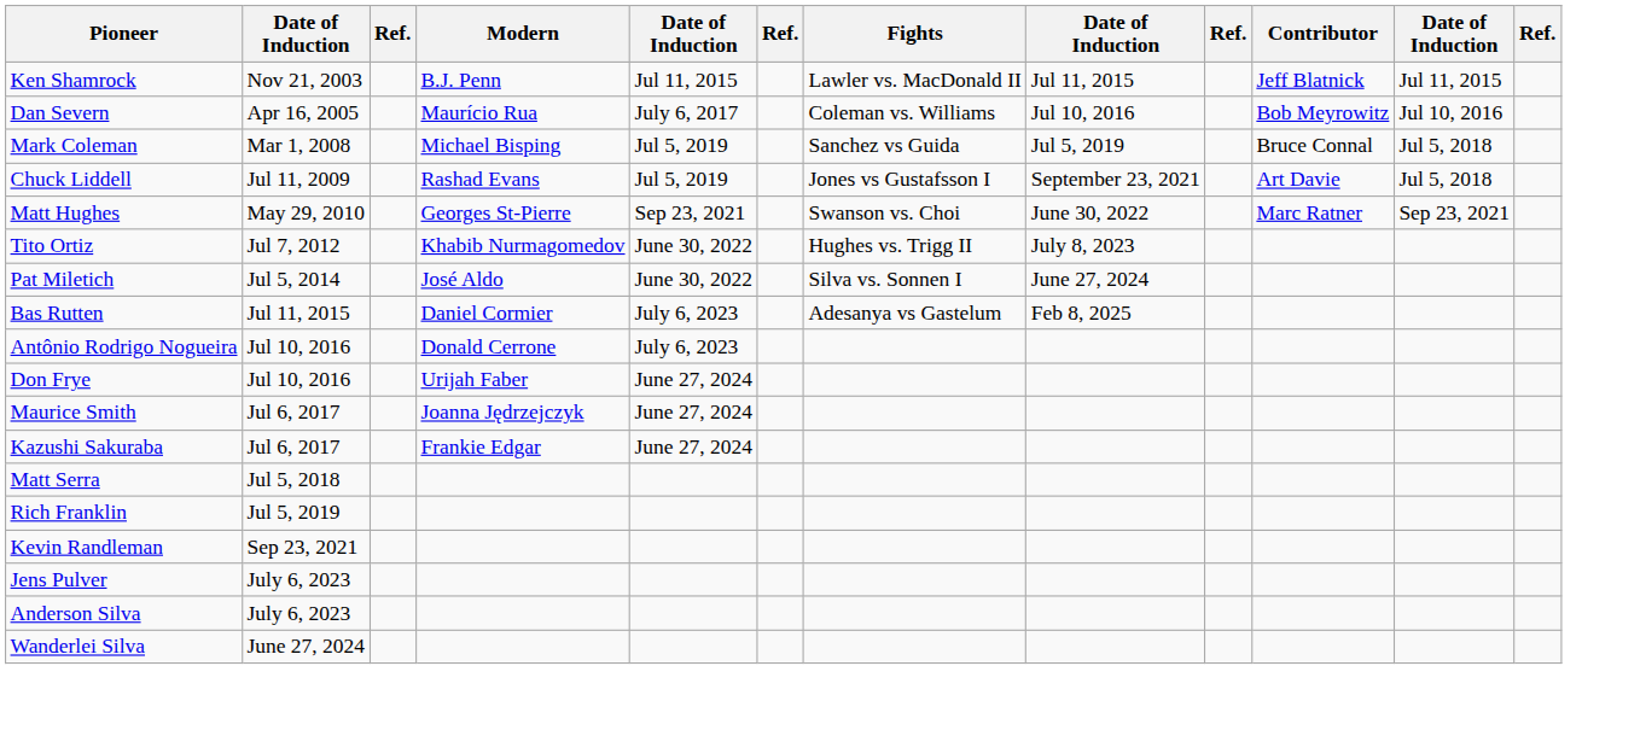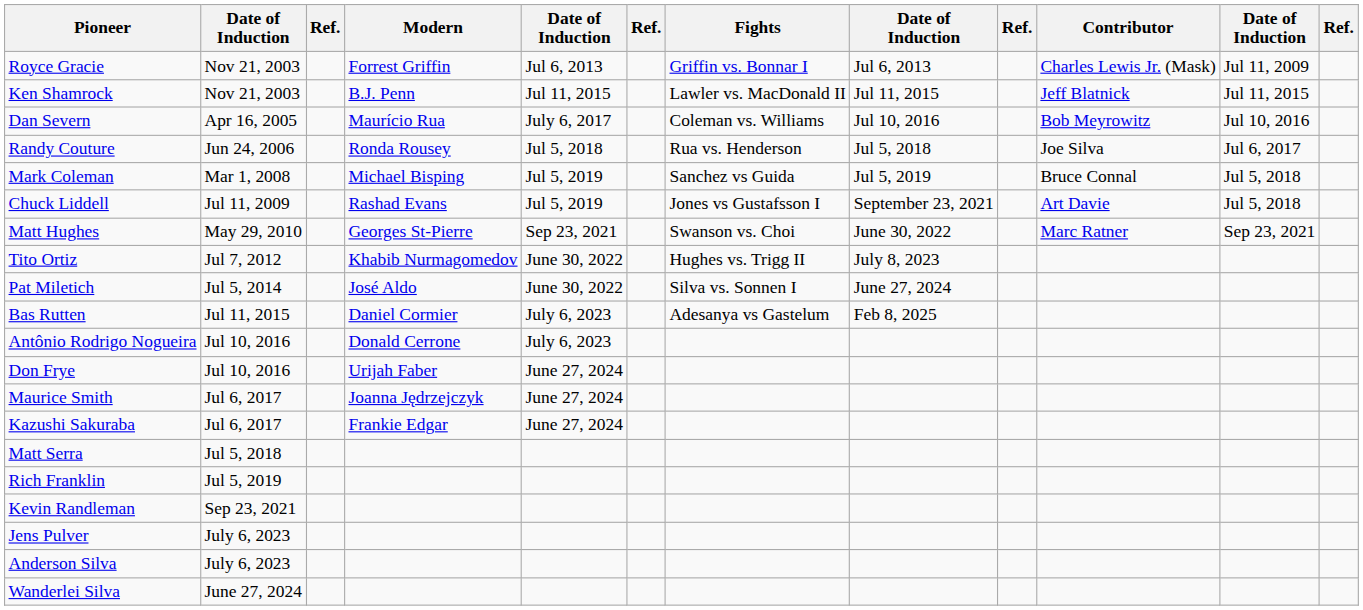 <table class="wikitable sortable" style="text-align:Left;">
 <tr>
 <th>Pioneer</th>
 <th>Date of<br>Induction</th>
 <th>Ref.</th>
 <th>Modern</th>
 <th>Date of<br>Induction</th>
 <th>Ref.</th>
 <th>Fights</th>
 <th>Date of<br>Induction</th>
 <th>Ref.</th>
 <th>Contributor</th>
 <th>Date of<br>Induction</th>
 <th>Ref.</th>
+</tr>
+<tr>
+<td><a href='#'>Royce Gracie</a></td>
+<td>Nov 21, 2003</td>
+<td></td>
+<td><a href='#'>Forrest Griffin</a></td>
+<td>Jul 6, 2013</td>
+<td></td>
+<td><a href='#'>Griffin vs. Bonnar I</a></td>
+<td>Jul 6, 2013</td>
+<td></td>
+<td><a href='#'>Charles Lewis Jr.</a> (Mask)</td>
+<td>Jul 11, 2009</td>
+<td></td>
 </tr>
 <tr>
 <td><a href='#'>Ken Shamrock</a></td>
 <td>Nov 21, 2003</td>
 <td></td>
 <td><a href='#'>B.J. Penn</a></td>
 <td>Jul 11, 2015</td>
 <td></td>
 <td>Lawler vs. MacDonald II</td>
 <td>Jul 11, 2015</td>
 <td></td>
 <td><a href='#'>Jeff Blatnick</a></td>
 <td>Jul 11, 2015</td>
 <td></td>
 </tr>
 <tr>
 <td><a href='#'>Dan Severn</a></td>
 <td>Apr 16, 2005</td>
 <td></td>
 <td><a href='#'>Maurício Rua</a></td>
 <td>July 6, 2017</td>
 <td></td>
 <td>Coleman vs. Williams</td>
 <td>Jul 10, 2016</td>
 <td></td>
 <td><a href='#'>Bob Meyrowitz</a></td>
 <td>Jul 10, 2016</td>
+<td></td>
+</tr>
+<tr>
+<td><a href='#'>Randy Couture</a></td>
+<td>Jun 24, 2006</td>
+<td></td>
+<td><a href='#'>Ronda Rousey</a></td>
+<td>Jul 5, 2018</td>
+<td></td>
+<td>Rua vs. Henderson</td>
+<td>Jul 5, 2018</td>
+<td></td>
+<td>Joe Silva</td>
+<td>Jul 6, 2017</td>
 <td></td>
 </tr>
 <tr>
 <td><a href='#'>Mark Coleman</a></td>
 <td>Mar 1, 2008</td>
 <td></td>
 <td><a href='#'>Michael Bisping</a></td>
 <td>Jul 5, 2019</td>
 <td></td>
 <td>Sanchez vs Guida</td>
 <td>Jul 5, 2019</td>
 <td></td>
 <td>Bruce Connal</td>
 <td>Jul 5, 2018</td>
 <td></td>
 </tr>
 <tr>
 <td><a href='#'>Chuck Liddell</a></td>
 <td>Jul 11, 2009</td>
 <td></td>
 <td><a href='#'>Rashad Evans</a></td>
 <td>Jul 5, 2019</td>
 <td></td>
 <td>Jones vs Gustafsson I</td>
 <td>September 23, 2021</td>
 <td></td>
 <td><a href='#'>Art Davie</a></td>
 <td>Jul 5, 2018</td>
 <td></td>
 </tr>
 <tr>
 <td><a href='#'>Matt Hughes</a></td>
 <td>May 29, 2010</td>
 <td></td>
 <td><a href='#'>Georges St-Pierre</a></td>
 <td>Sep 23, 2021</td>
 <td></td>
 <td>Swanson vs. Choi</td>
 <td>June 30, 2022</td>
 <td></td>
 <td><a href='#'>Marc Ratner</a></td>
 <td>Sep 23, 2021</td>
 <td></td>
 </tr>
 <tr>
 <td><a href='#'>Tito Ortiz</a></td>
 <td>Jul 7, 2012</td>
 <td></td>
 <td><a href='#'>Khabib Nurmagomedov</a></td>
 <td>June 30, 2022</td>
 <td></td>
 <td>Hughes vs. Trigg II</td>
 <td>July 8, 2023</td>
 <td></td>
 <td></td>
 <td></td>
 <td></td>
 </tr>
 <tr>
 <td><a href='#'>Pat Miletich</a></td>
 <td>Jul 5, 2014</td>
 <td></td>
 <td><a href='#'>José Aldo</a></td>
 <td>June 30, 2022</td>
 <td></td>
 <td>Silva vs. Sonnen I</td>
 <td>June 27, 2024</td>
 <td></td>
 <td></td>
 <td></td>
 <td></td>
 </tr>
 <tr>
 <td><a href='#'>Bas Rutten</a></td>
 <td>Jul 11, 2015</td>
 <td></td>
 <td><a href='#'>Daniel Cormier</a></td>
 <td>July 6, 2023</td>
 <td></td>
 <td>Adesanya vs Gastelum</td>
 <td>Feb 8, 2025</td>
 <td></td>
 <td></td>
 <td></td>
 <td></td>
 </tr>
 <tr>
 <td><a href='#'>Antônio Rodrigo Nogueira</a></td>
 <td>Jul 10, 2016</td>
 <td></td>
 <td><a href='#'>Donald Cerrone</a></td>
 <td>July 6, 2023</td>
 <td></td>
 <td></td>
 <td></td>
 <td></td>
 <td></td>
 <td></td>
 <td></td>
 </tr>
 <tr>
 <td><a href='#'>Don Frye</a></td>
 <td>Jul 10, 2016</td>
 <td></td>
 <td><a href='#'>Urijah Faber</a></td>
 <td>June 27, 2024</td>
 <td></td>
 <td></td>
 <td></td>
 <td></td>
 <td></td>
 <td></td>
 <td></td>
 </tr>
 <tr>
 <td><a href='#'>Maurice Smith</a></td>
 <td>Jul 6, 2017</td>
 <td></td>
 <td><a href='#'>Joanna Jędrzejczyk</a></td>
 <td>June 27, 2024</td>
 <td></td>
 <td></td>
 <td></td>
 <td></td>
 <td></td>
 <td></td>
 <td></td>
 </tr>
 <tr>
 <td><a href='#'>Kazushi Sakuraba</a></td>
 <td>Jul 6, 2017</td>
 <td></td>
 <td><a href='#'>Frankie Edgar</a></td>
 <td>June 27, 2024</td>
 <td></td>
 <td></td>
 <td></td>
 <td></td>
 <td></td>
 <td></td>
 <td></td>
 </tr>
 <tr>
 <td><a href='#'>Matt Serra</a></td>
 <td>Jul 5, 2018</td>
 <td></td>
 <td></td>
 <td></td>
 <td></td>
 <td></td>
 <td></td>
 <td></td>
 <td></td>
 <td></td>
 <td></td>
 </tr>
 <tr>
 <td><a href='#'>Rich Franklin</a></td>
 <td>Jul 5, 2019</td>
 <td></td>
 <td></td>
 <td></td>
 <td></td>
 <td></td>
 <td></td>
 <td></td>
 <td></td>
 <td></td>
 <td></td>
 </tr>
 <tr>
 <td><a href='#'>Kevin Randleman</a></td>
 <td>Sep 23, 2021</td>
 <td></td>
 <td></td>
 <td></td>
 <td></td>
 <td></td>
 <td></td>
 <td></td>
 <td></td>
 <td></td>
 <td></td>
 </tr>
 <tr>
 <td><a href='#'>Jens Pulver</a></td>
 <td>July 6, 2023</td>
 <td></td>
 <td></td>
 <td></td>
 <td></td>
 <td></td>
 <td></td>
 <td></td>
 <td></td>
 <td></td>
 <td></td>
 </tr>
 <tr>
 <td><a href='#'>Anderson Silva</a></td>
 <td>July 6, 2023</td>
 <td></td>
 <td></td>
 <td></td>
 <td></td>
 <td></td>
 <td></td>
 <td></td>
 <td></td>
 <td></td>
 <td></td>
 </tr>
 <tr>
 <td><a href='#'>Wanderlei Silva</a></td>
 <td>June 27, 2024</td>
 <td></td>
 <td></td>
 <td></td>
 <td></td>
 <td></td>
 <td></td>
 <td></td>
 <td></td>
 <td></td>
 <td></td>
 </tr>
 </table>
